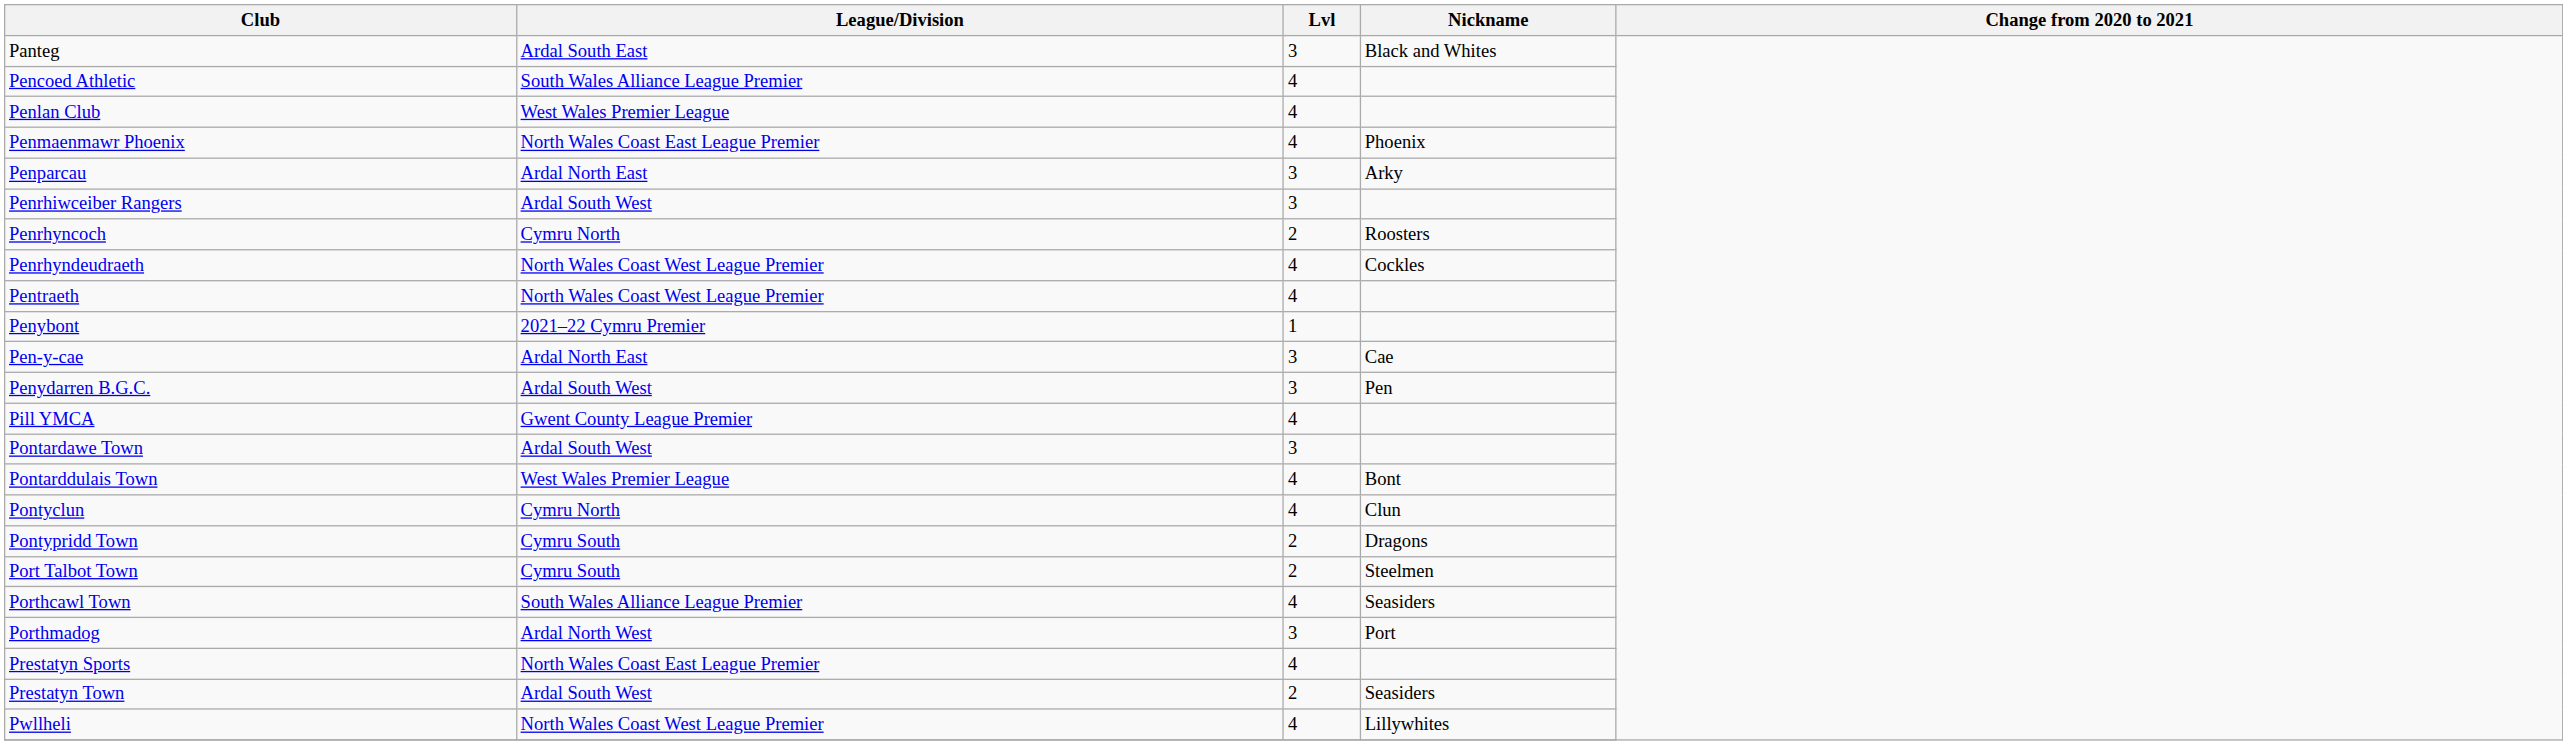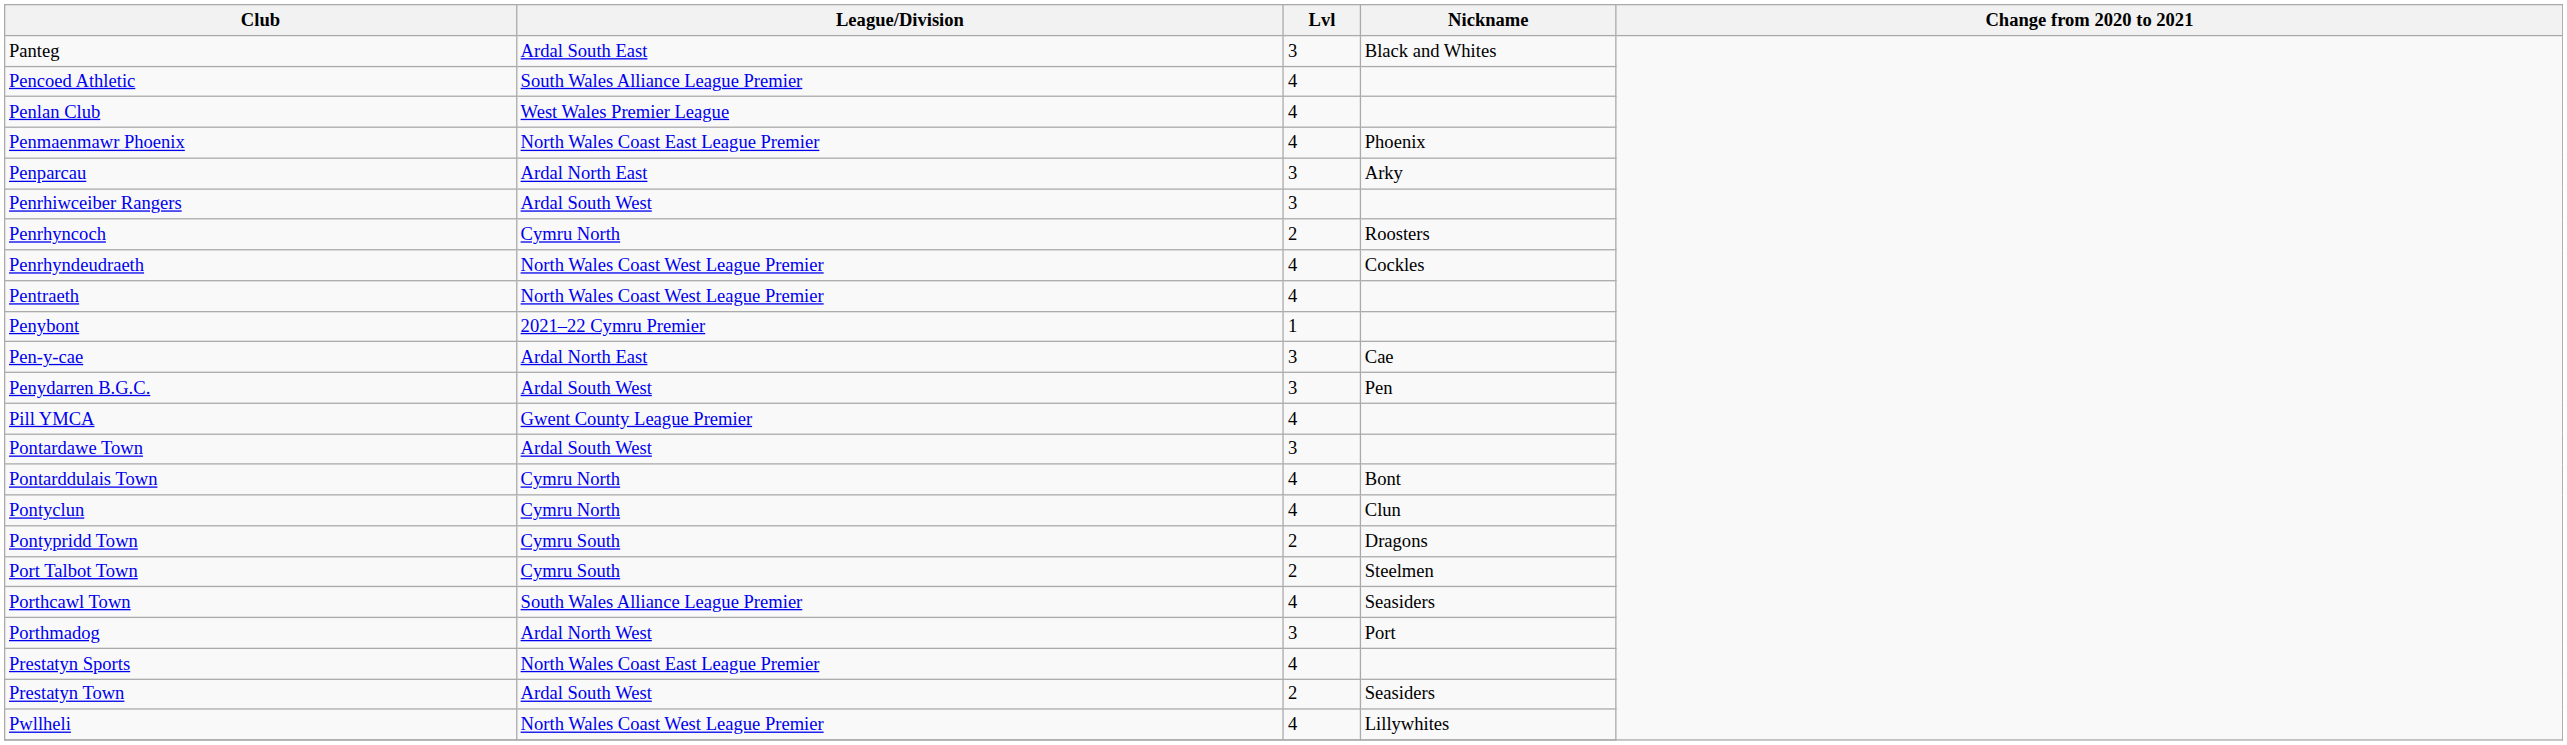 <table class="wikitable sortable" width=100% style="font-size:90%">
 <tr>
 <th width=20%>Club</th>
 <th width=30%>League/Division</th>
 <th width=3%>Lvl</th>
 <th width=10%>Nickname</th>
 <th width=37%>Change from 2020 to 2021</th>
 </tr>
 <tr>
 <td>Panteg</td>
 <td><a href='#'>Ardal South East</a></td>
 <td>3</td>
 <td>Black and Whites</td>
 </tr>
 <tr>
 <td><a href='#'>Pencoed Athletic</a></td>
 <td><a href='#'>South Wales Alliance League Premier</a></td>
 <td>4</td>
 <td></td>
 </tr>
 <tr>
 <td><a href='#'>Penlan Club</a></td>
 <td><a href='#'>West Wales Premier League</a></td>
 <td>4</td>
 <td></td>
 </tr>
 <tr>
 <td><a href='#'>Penmaenmawr Phoenix</a></td>
 <td><a href='#'>North Wales Coast East League Premier</a></td>
 <td>4</td>
 <td>Phoenix</td>
 </tr>
 <tr>
 <td><a href='#'>Penparcau</a></td>
 <td><a href='#'>Ardal North East</a></td>
 <td>3</td>
 <td>Arky</td>
 </tr>
 <tr>
 <td><a href='#'>Penrhiwceiber Rangers</a></td>
 <td><a href='#'>Ardal South West</a></td>
 <td>3</td>
 <td></td>
 </tr>
 <tr>
 <td><a href='#'>Penrhyncoch</a></td>
 <td><a href='#'>Cymru North</a></td>
 <td>2</td>
 <td>Roosters</td>
 </tr>
 <tr>
 <td><a href='#'>Penrhyndeudraeth</a></td>
 <td><a href='#'>North Wales Coast West League Premier</a></td>
 <td>4</td>
 <td>Cockles</td>
 </tr>
 <tr>
 <td><a href='#'>Pentraeth</a></td>
 <td><a href='#'>North Wales Coast West League Premier</a></td>
 <td>4</td>
 <td></td>
 </tr>
 <tr>
 <td><a href='#'>Penybont</a></td>
 <td><a href='#'>2021–22 Cymru Premier</a></td>
 <td>1</td>
 <td></td>
 </tr>
 <tr>
 <td><a href='#'>Pen-y-cae</a></td>
 <td><a href='#'>Ardal North East</a></td>
 <td>3</td>
 <td>Cae</td>
 </tr>
 <tr>
 <td><a href='#'>Penydarren B.G.C.</a></td>
 <td><a href='#'>Ardal South West</a></td>
 <td>3</td>
 <td>Pen</td>
 </tr>
 <tr>
 <td><a href='#'>Pill YMCA</a></td>
 <td><a href='#'>Gwent County League Premier</a></td>
 <td>4</td>
 <td></td>
 </tr>
 <tr>
 <td><a href='#'>Pontardawe Town</a></td>
 <td><a href='#'>Ardal South West</a></td>
 <td>3</td>
 <td></td>
 </tr>
 <tr>
 <td><a href='#'>Pontarddulais Town</a></td>
-<td><a href='#'>West Wales Premier League</a></td>
+<td><a href='#'>Cymru North</a></td>
 <td>4</td>
 <td>Bont</td>
 </tr>
 <tr>
 <td><a href='#'>Pontyclun</a></td>
 <td><a href='#'>Cymru North</a></td>
 <td>4</td>
 <td>Clun</td>
 </tr>
 <tr>
 <td><a href='#'>Pontypridd Town</a></td>
 <td><a href='#'>Cymru South</a></td>
 <td>2</td>
 <td>Dragons</td>
 </tr>
 <tr>
 <td><a href='#'>Port Talbot Town</a></td>
 <td><a href='#'>Cymru South</a></td>
 <td>2</td>
 <td>Steelmen</td>
 </tr>
 <tr>
 <td><a href='#'>Porthcawl Town</a></td>
 <td><a href='#'>South Wales Alliance League Premier</a></td>
 <td>4</td>
 <td>Seasiders</td>
 </tr>
 <tr>
 <td><a href='#'>Porthmadog</a></td>
 <td><a href='#'>Ardal North West</a></td>
 <td>3</td>
 <td>Port</td>
 </tr>
 <tr>
 <td><a href='#'>Prestatyn Sports</a></td>
 <td><a href='#'>North Wales Coast East League Premier</a></td>
 <td>4</td>
 <td></td>
 </tr>
 <tr>
 <td><a href='#'>Prestatyn Town</a></td>
 <td><a href='#'>Ardal South West</a></td>
 <td>2</td>
 <td>Seasiders</td>
 </tr>
 <tr>
 <td><a href='#'>Pwllheli</a></td>
 <td><a href='#'>North Wales Coast West League Premier</a></td>
 <td>4</td>
 <td>Lillywhites</td>
 </tr>
 <tr>
 </tr>
 </table>
